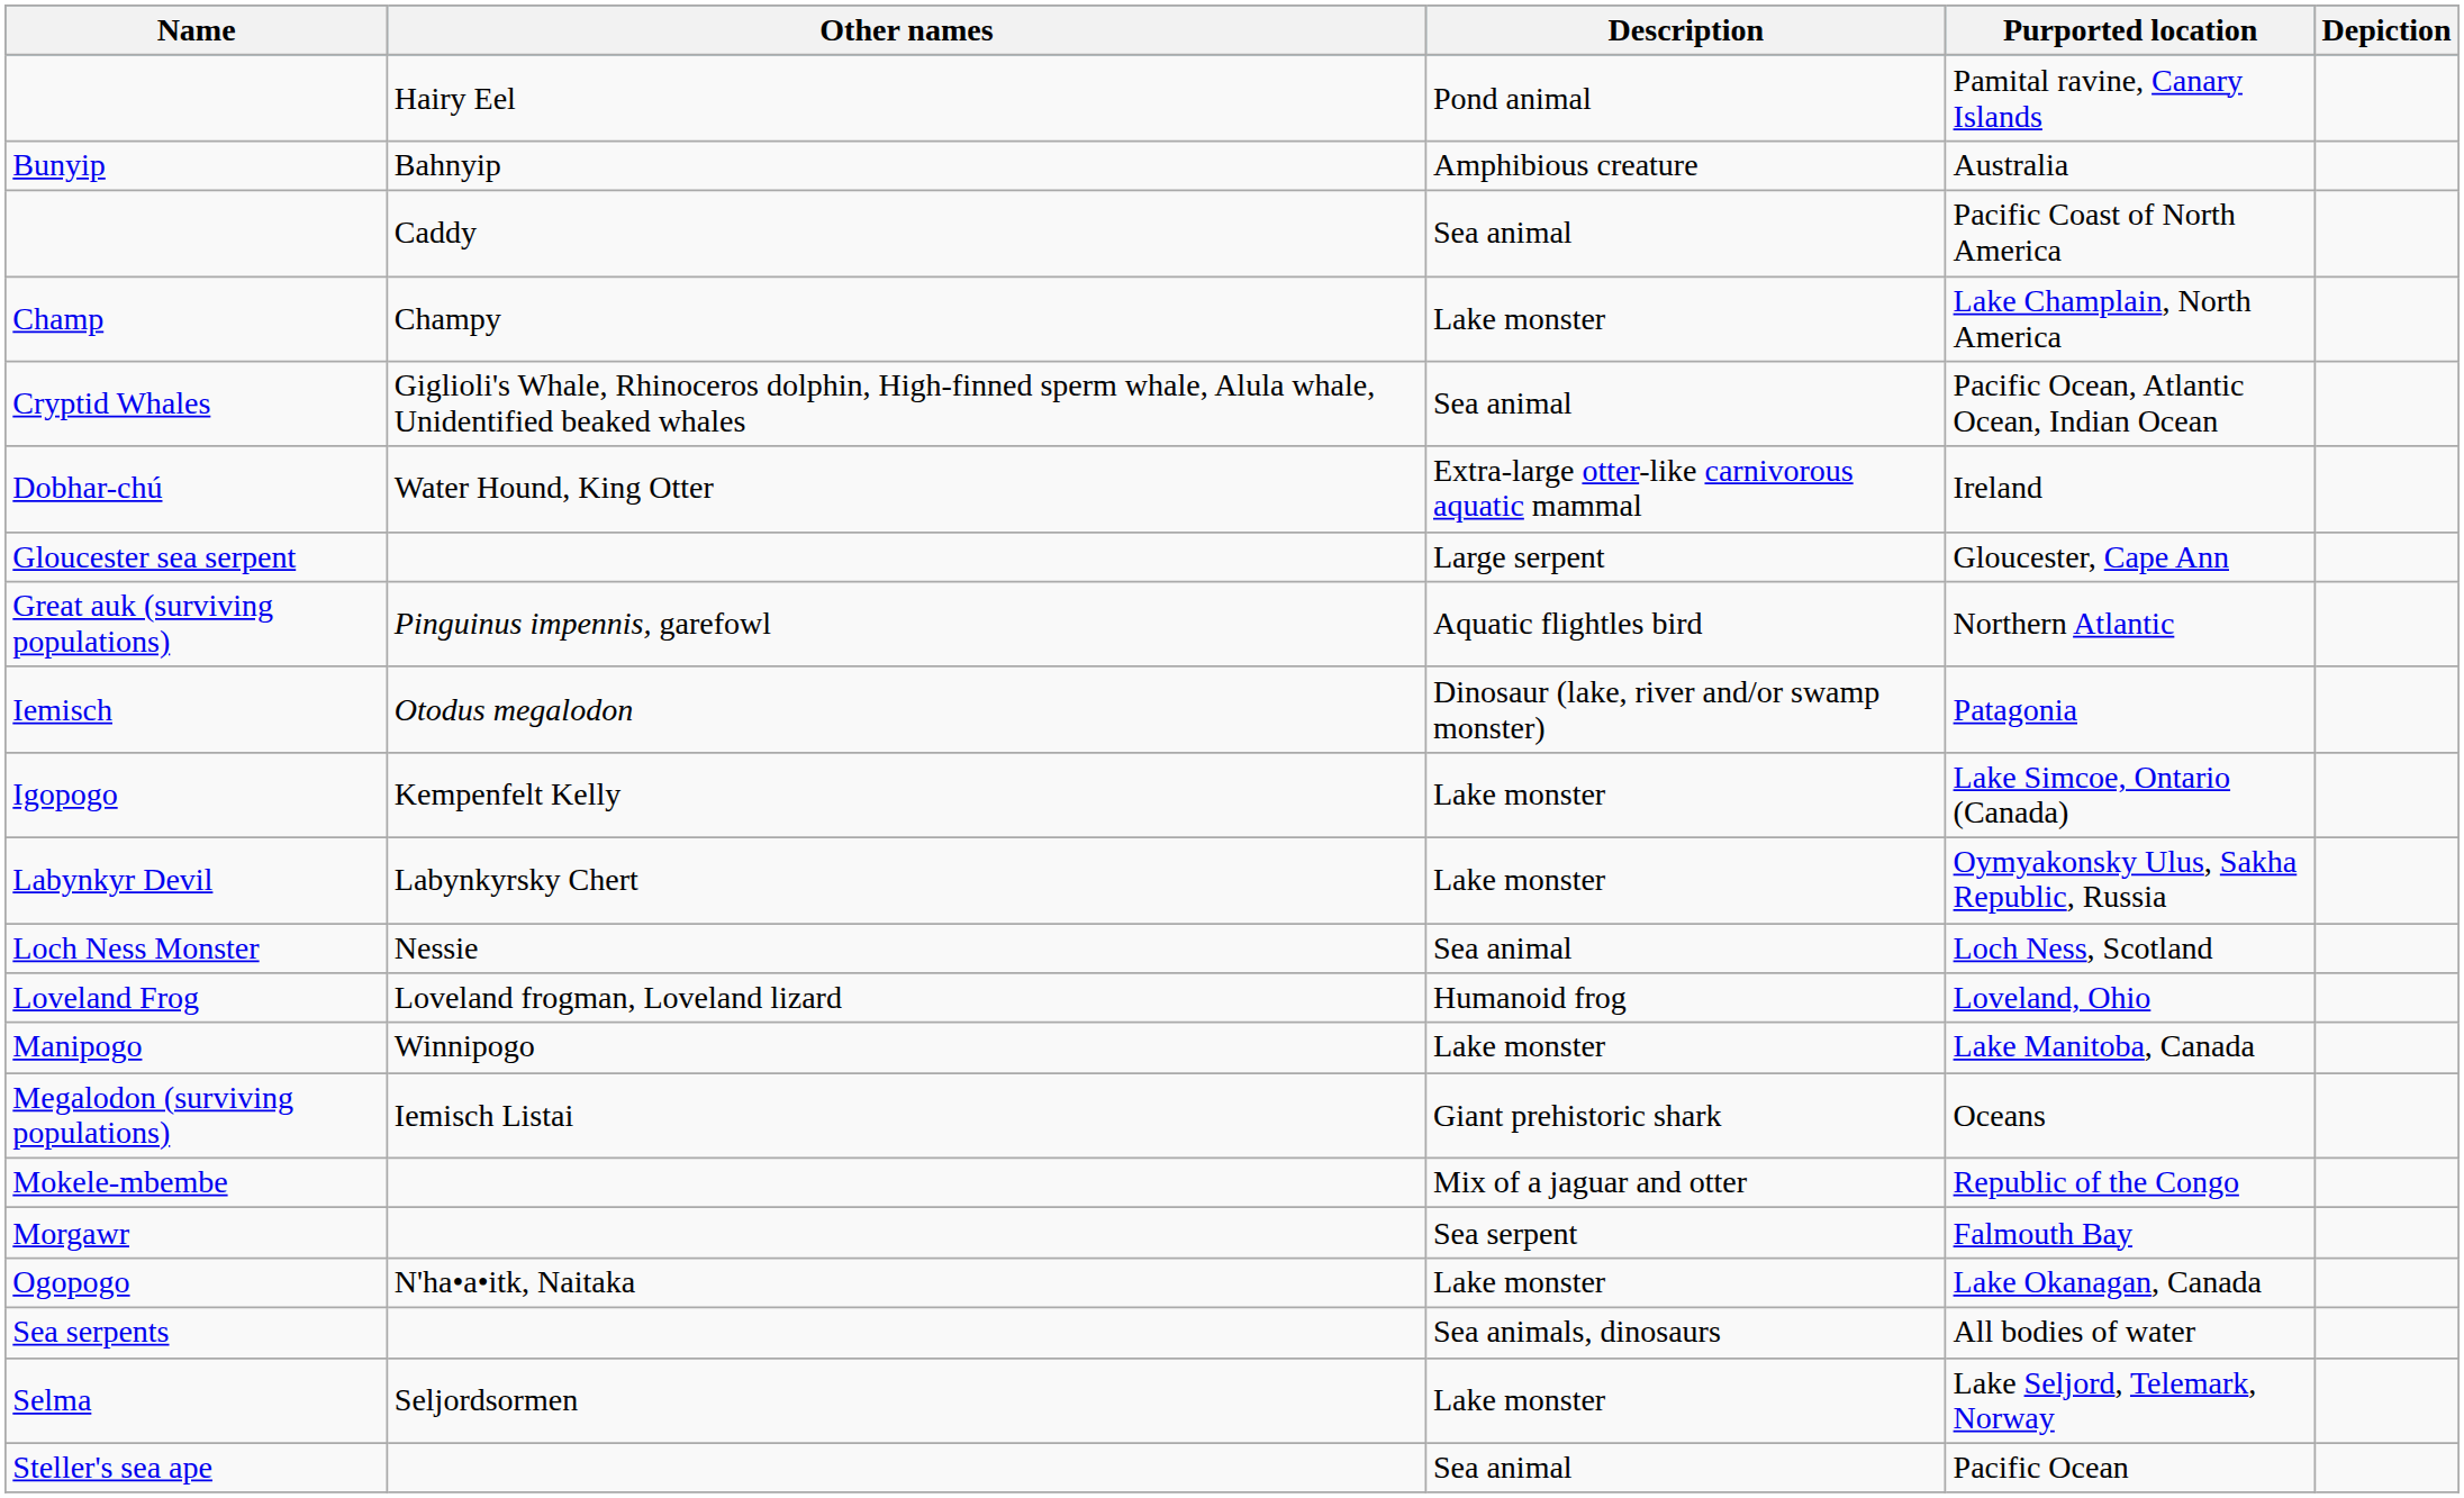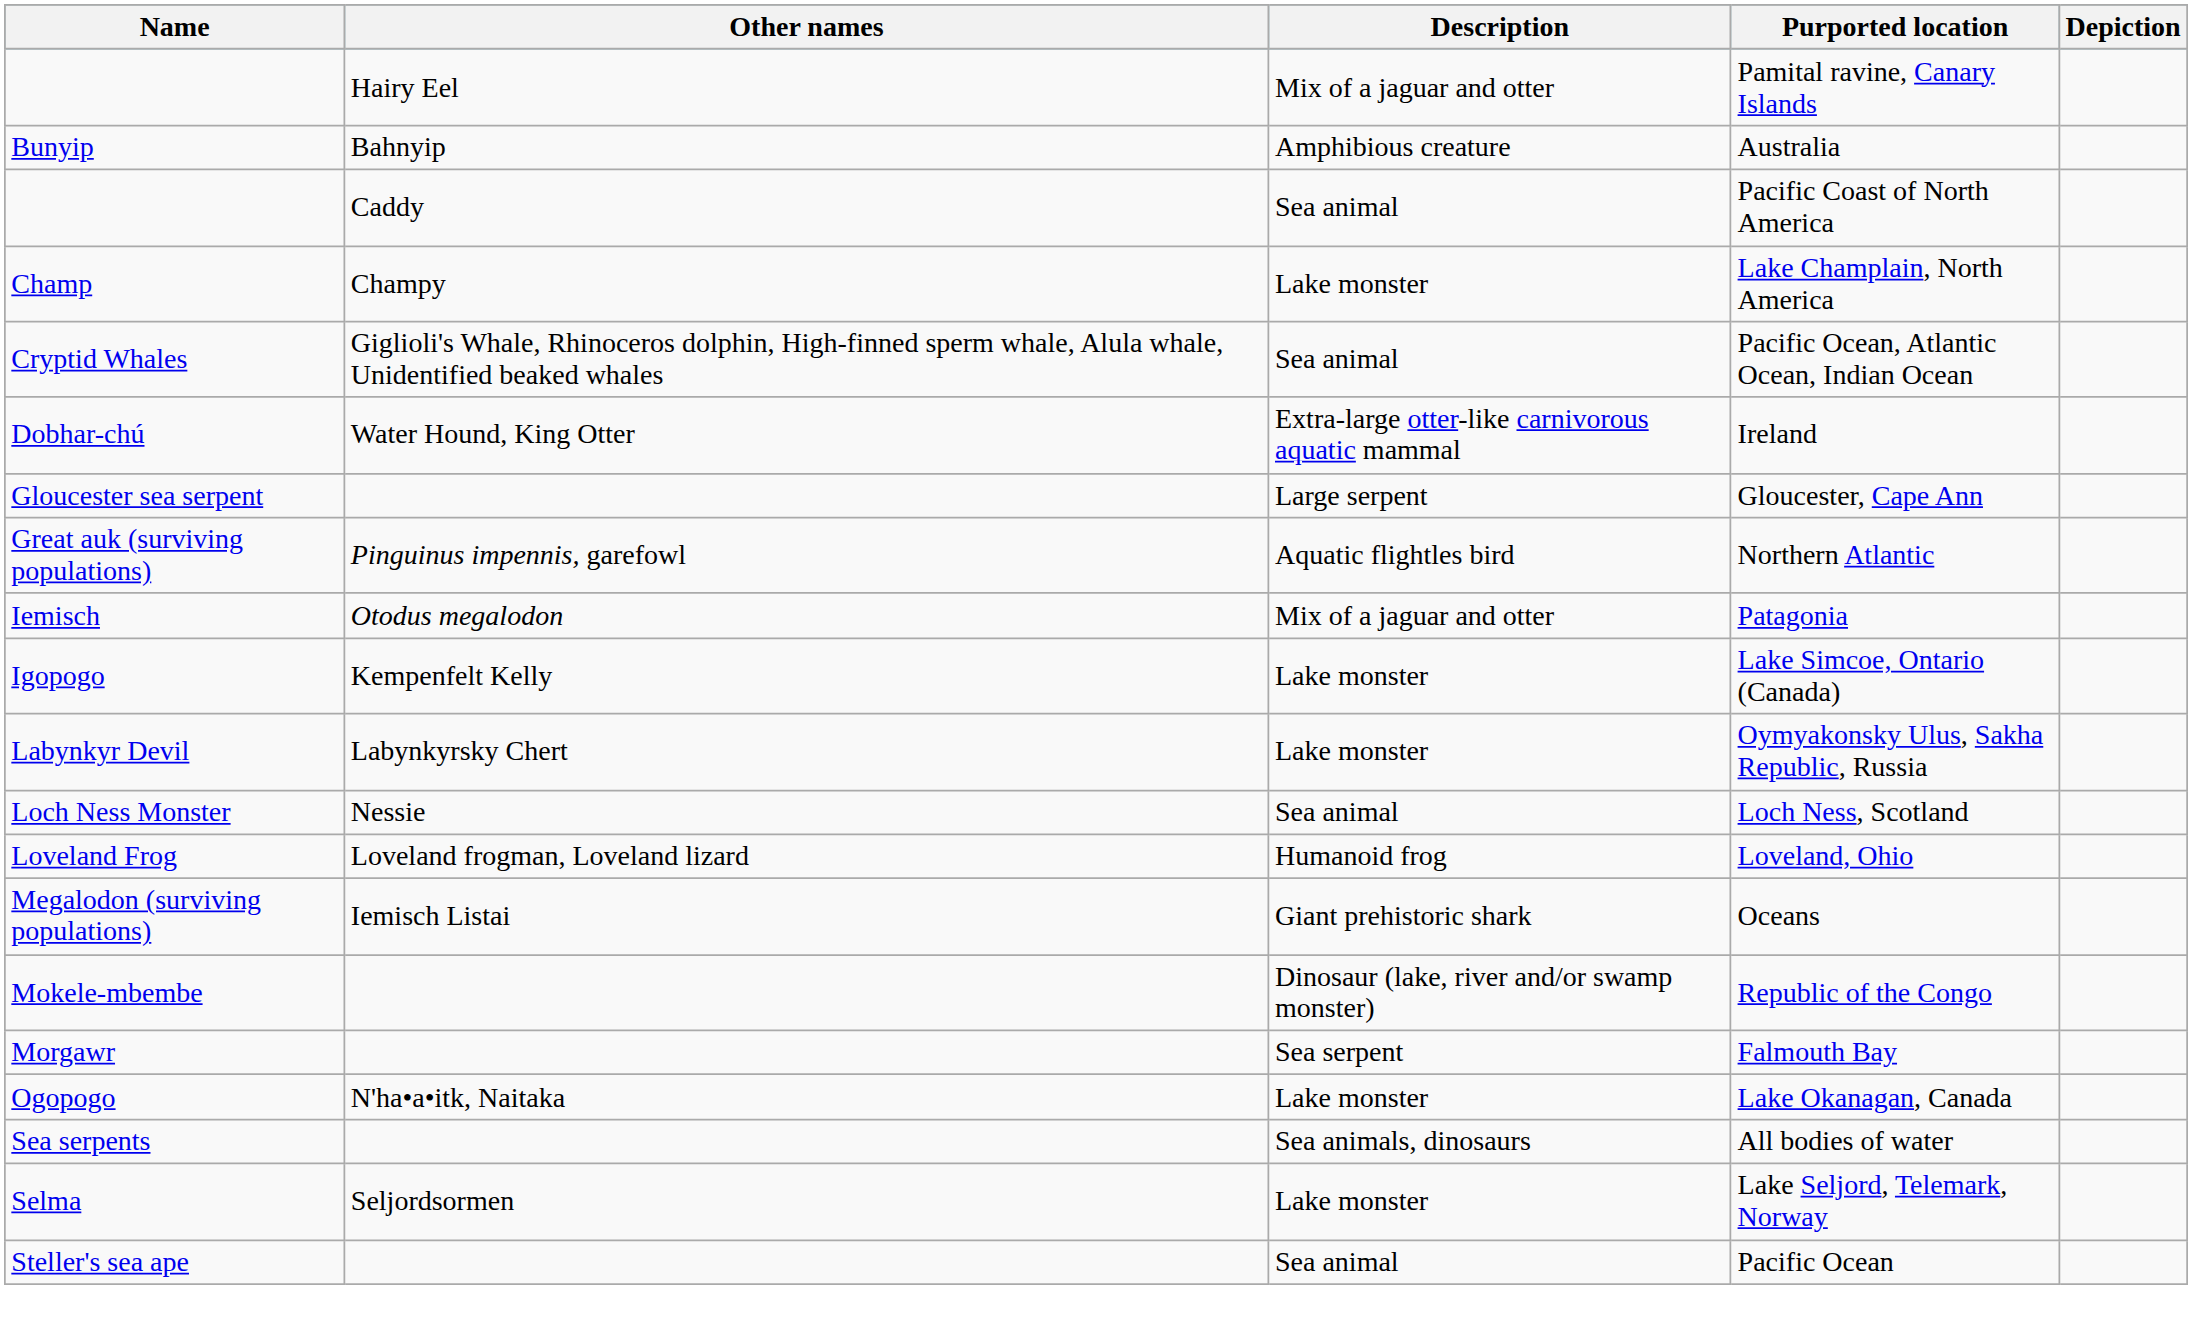 <table class="wikitable sortable">
 <tr style="background:#115a6c;">
 <th>Name</th>
 <th>Other names</th>
 <th>Description</th>
 <th width=180 align="center">Purported location</th>
 <th class="unsortable">Depiction</th>
 </tr>
 <tr>
 <td><em></em></td>
 <td>Hairy Eel</td>
-<td>Pond animal</td>
+<td>Mix of a jaguar and otter</td>
 <td>Pamital ravine, <a href='#'>Canary Islands</a></td>
 <td></td>
 </tr>
 <tr>
 <td><a href='#'>Bunyip</a></td>
 <td>Bahnyip</td>
 <td>Amphibious creature</td>
 <td>Australia</td>
 <td></td>
 </tr>
 <tr>
 <td><em></em></td>
 <td>Caddy</td>
 <td>Sea animal</td>
 <td>Pacific Coast of North America</td>
 <td></td>
 </tr>
 <tr>
 <td><a href='#'>Champ</a></td>
 <td>Champy</td>
 <td>Lake monster</td>
 <td><a href='#'>Lake Champlain</a>, North America</td>
 <td></td>
 </tr>
 <tr>
 <td><a href='#'>Cryptid Whales</a></td>
 <td>Giglioli's Whale, Rhinoceros dolphin, High-finned sperm whale, Alula whale, Unidentified beaked whales</td>
 <td>Sea animal</td>
 <td>Pacific Ocean, Atlantic Ocean, Indian Ocean</td>
 <td></td>
 </tr>
 <tr>
 <td><a href='#'>Dobhar-chú</a></td>
 <td>Water Hound, King Otter</td>
 <td>Extra-large <a href='#'>otter</a>-like <a href='#'>carnivorous</a> <a href='#'>aquatic</a> mammal</td>
 <td>Ireland</td>
 <td></td>
 </tr>
 <tr>
 <td><a href='#'>Gloucester sea serpent</a></td>
 <td></td>
 <td>Large serpent</td>
 <td>Gloucester, <a href='#'>Cape Ann</a></td>
 <td></td>
 </tr>
 <tr>
 <td><a href='#'>Great auk (surviving populations)</a></td>
 <td><em>Pinguinus impennis,</em> garefowl</td>
 <td>Aquatic flightles bird</td>
 <td>Northern <a href='#'>Atlantic</a></td>
 <td></td>
 </tr>
 <tr>
 <td><a href='#'>Iemisch</a></td>
 <td><em>Otodus megalodon</em></td>
-<td>Dinosaur (lake, river and/or swamp monster)</td>
+<td>Mix of a jaguar and otter</td>
 <td><a href='#'>Patagonia</a></td>
 <td></td>
 </tr>
 <tr>
 <td><a href='#'>Igopogo</a></td>
 <td>Kempenfelt Kelly</td>
 <td>Lake monster</td>
 <td><a href='#'>Lake Simcoe, Ontario</a> (Canada)</td>
 <td></td>
 </tr>
 <tr>
 <td><a href='#'>Labynkyr Devil</a></td>
 <td>Labynkyrsky Chert</td>
 <td>Lake monster</td>
 <td><a href='#'>Oymyakonsky Ulus</a>, <a href='#'>Sakha Republic</a>, Russia</td>
 <td></td>
 </tr>
 <tr>
 <td><a href='#'>Loch Ness Monster</a></td>
 <td>Nessie</td>
 <td>Sea animal</td>
 <td><a href='#'>Loch Ness</a>, Scotland</td>
 <td></td>
 </tr>
 <tr>
 <td><a href='#'>Loveland Frog</a></td>
 <td>Loveland frogman, Loveland lizard</td>
 <td>Humanoid frog</td>
 <td><a href='#'>Loveland, Ohio</a></td>
 <td></td>
 </tr>
 <tr>
-<td><a href='#'>Manipogo</a></td>
-<td>Winnipogo</td>
-<td>Lake monster</td>
-<td><a href='#'>Lake Manitoba</a>, Canada</td>
-<td></td>
-</tr>
-<tr>
 <td><a href='#'>Megalodon (surviving populations)</a></td>
 <td>Iemisch Listai</td>
 <td>Giant prehistoric shark</td>
 <td>Oceans</td>
 <td></td>
 </tr>
 <tr>
 <td><a href='#'>Mokele-mbembe</a></td>
 <td></td>
-<td>Mix of a jaguar and otter</td>
+<td>Dinosaur (lake, river and/or swamp monster)</td>
 <td><a href='#'>Republic of the Congo</a></td>
 <td></td>
 </tr>
 <tr>
 <td><a href='#'>Morgawr</a></td>
 <td></td>
 <td>Sea serpent</td>
 <td><a href='#'>Falmouth Bay</a></td>
 <td></td>
 </tr>
 <tr>
 <td><a href='#'>Ogopogo</a></td>
 <td>N'ha•a•itk, Naitaka</td>
 <td>Lake monster</td>
 <td><a href='#'>Lake Okanagan</a>, Canada</td>
 <td></td>
 </tr>
 <tr>
 <td><a href='#'>Sea serpents</a></td>
 <td></td>
 <td>Sea animals, dinosaurs</td>
 <td>All bodies of water</td>
 <td></td>
 </tr>
 <tr>
 <td><a href='#'>Selma</a></td>
 <td>Seljordsormen</td>
 <td>Lake monster</td>
 <td>Lake <a href='#'>Seljord</a>, <a href='#'>Telemark</a>, <a href='#'>Norway</a></td>
 <td></td>
 </tr>
 <tr>
 <td><a href='#'>Steller's sea ape</a></td>
 <td></td>
 <td>Sea animal</td>
 <td>Pacific Ocean</td>
 <td></td>
 </tr>
 </table>
